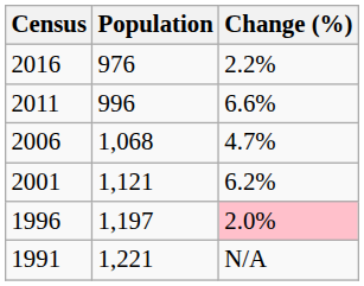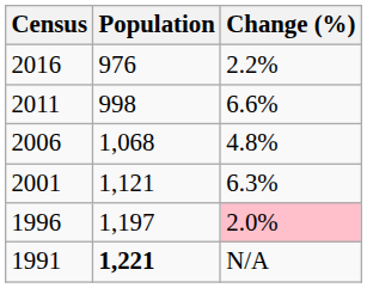 <table class="wikitable">
 <tr>
 <th>Census</th>
 <th>Population</th>
 <th>Change (%)</th>
 </tr>
 <tr>
 <td>2016</td>
 <td>976</td>
 <td> 2.2%</td>
 </tr>
 <tr>
 <td>2011</td>
-<td>996</td>
+<td>998</td>
 <td> 6.6%</td>
 </tr>
 <tr>
 <td>2006</td>
 <td>1,068</td>
-<td> 4.7%</td>
+<td> 4.8%</td>
 </tr>
 <tr>
 <td>2001</td>
 <td>1,121</td>
-<td> 6.2%</td>
+<td> 6.3%</td>
 </tr>
 <tr>
 <td>1996</td>
 <td>1,197</td>
 <td style="background: pink;"> 2.0%</td>
 </tr>
 <tr>
 <td>1991</td>
-<td>1,221</td>
+<td><strong>1,221</strong></td>
 <td>N/A</td>
 </tr>
 </table>
